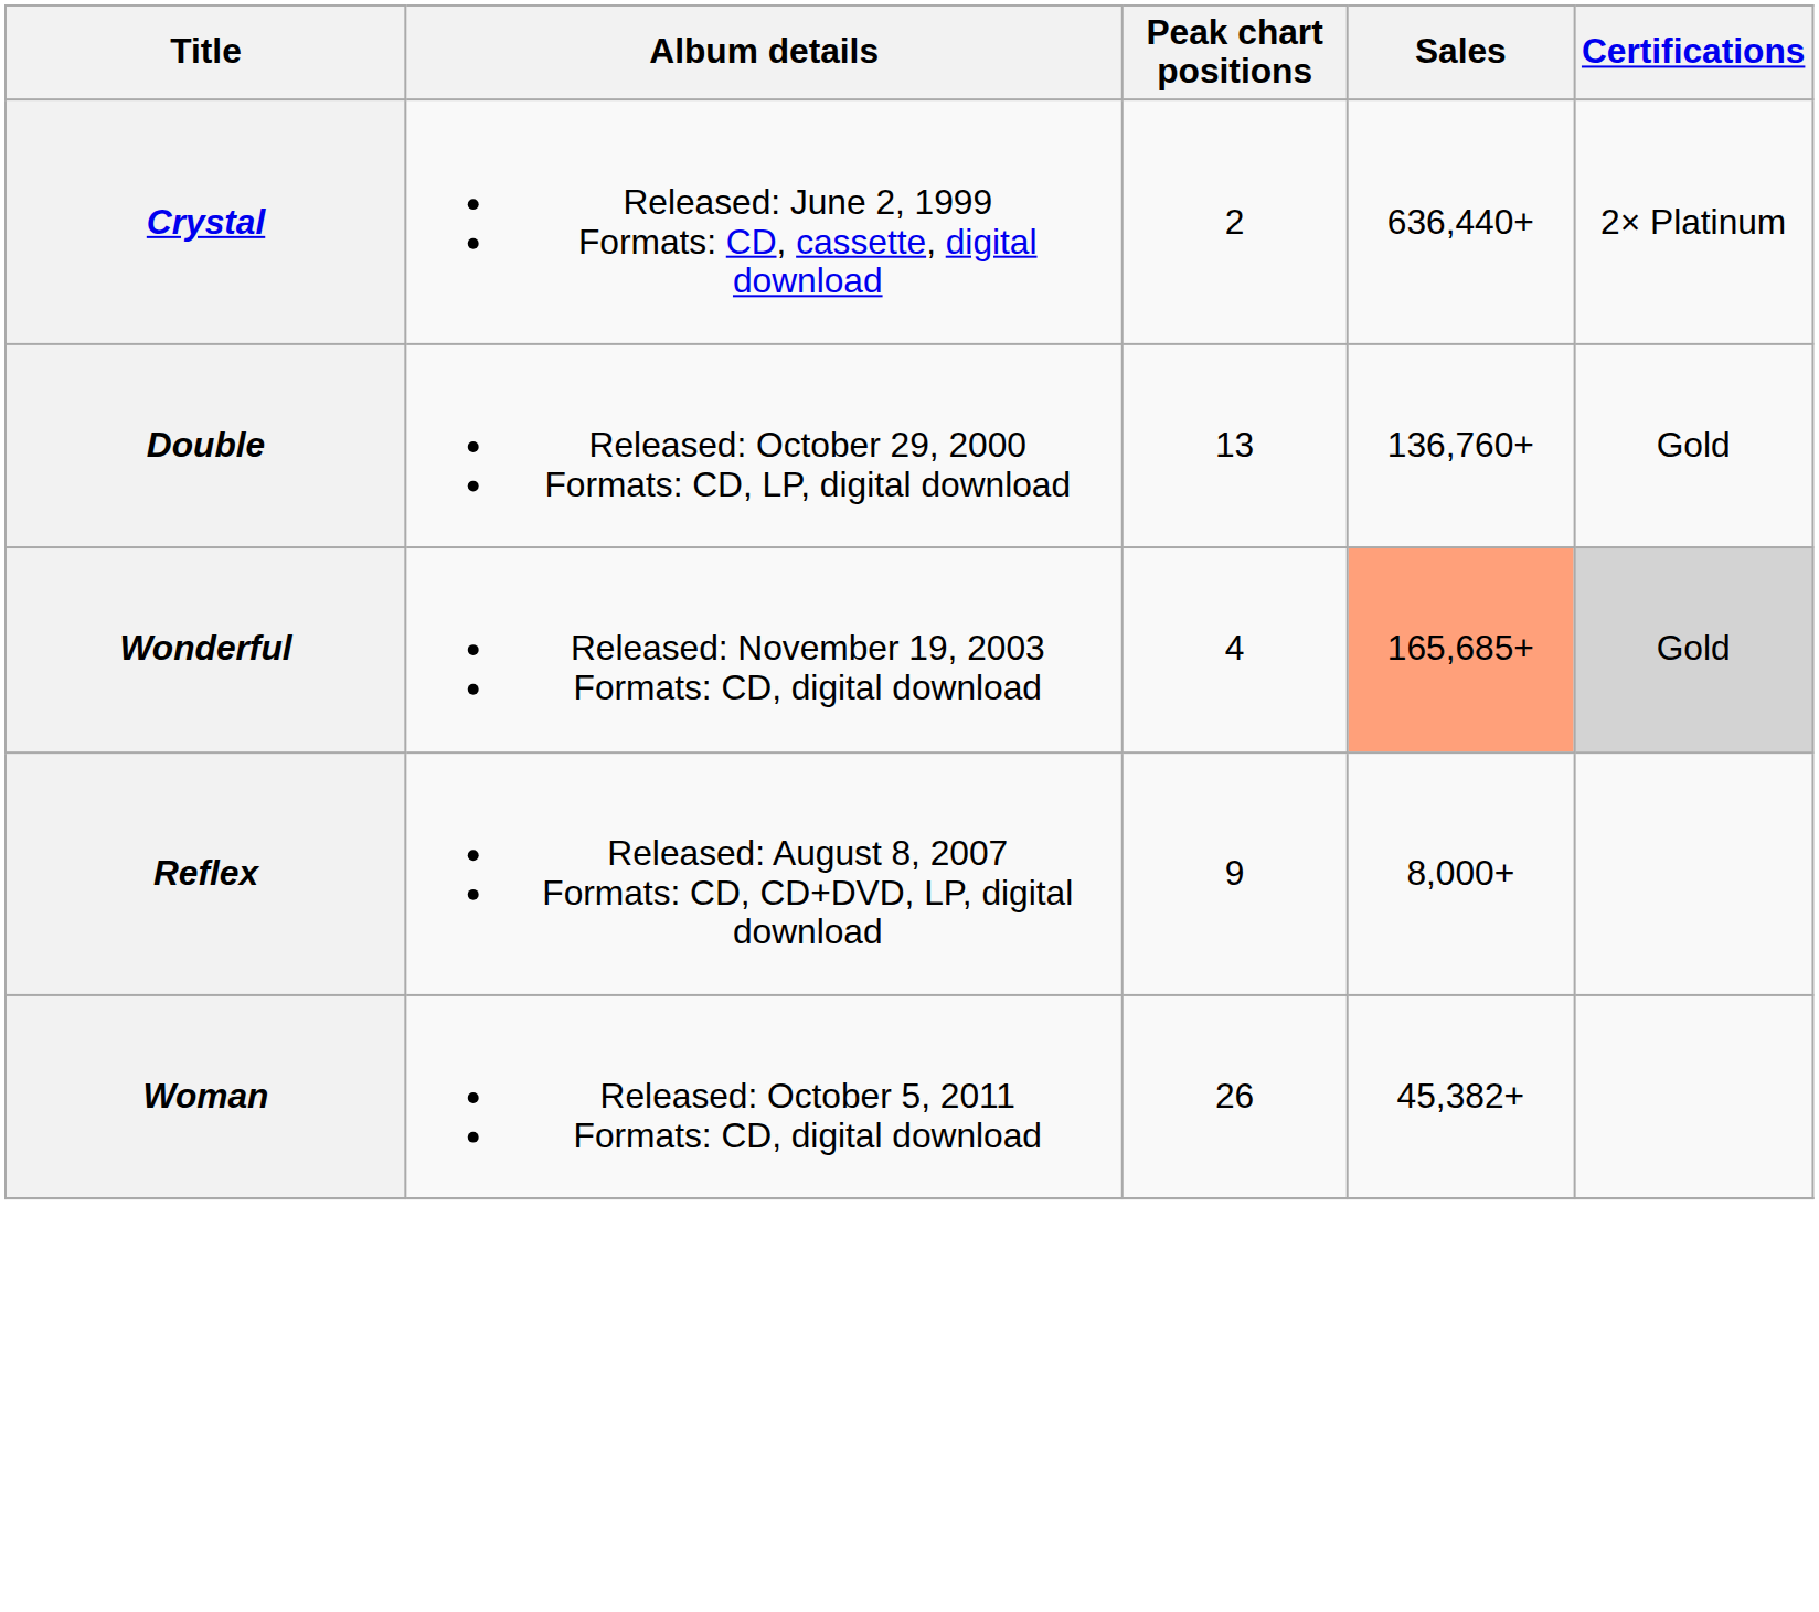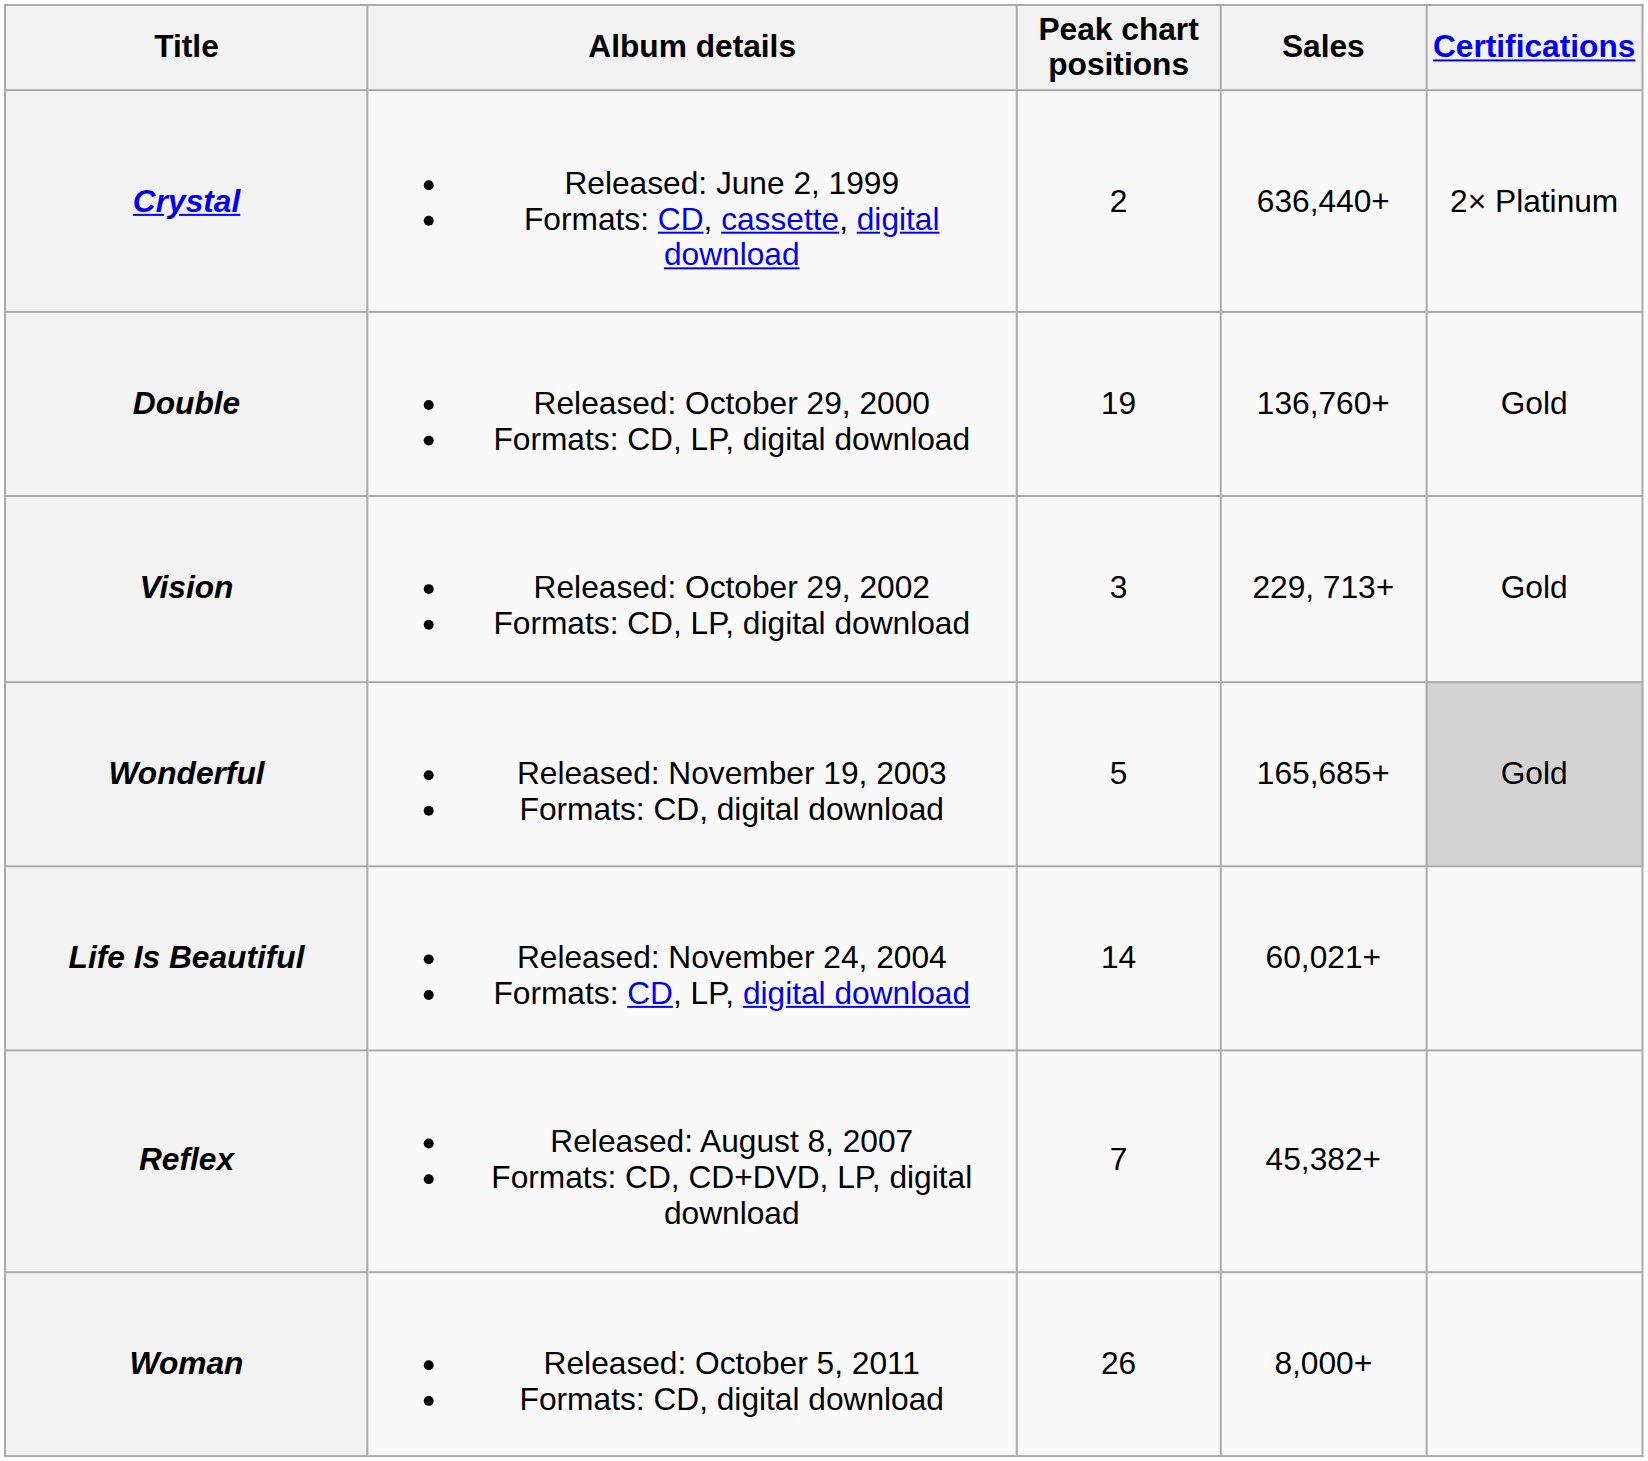 <table class="wikitable plainrowheaders" style="text-align:center;" border="1">
 <tr>
 <th scope="col" style="width:11em;">Title</th>
 <th scope="col" style="width:20em;">Album details</th>
 <th scope="col" style="width:6em;">Peak chart <br>positions<br> </th>
 <th scope="col" style="width:6em;">Sales</th>
 <th scope="col" style="width:6em;"><a href='#'>Certifications</a></th>
 </tr>
 <tr>
 <th scope="row"><em><a href='#'>Crystal</a></em></th>
 <td><br><ul><li>Released: June 2, 1999</li><li>Formats: <a href='#'>CD</a>, <a href='#'>cassette</a>, <a href='#'>digital download</a></li></ul></td>
 <td>2</td>
 <td>636,440+</td>
 <td>2× Platinum</td>
 </tr>
 <tr>
 <th scope="row"><em>Double</em></th>
 <td><br><ul><li>Released: October 29, 2000</li><li>Formats: CD, LP, digital download</li></ul></td>
-<td>13</td>
+<td>19</td>
 <td>136,760+</td>
+<td>Gold</td>
+</tr>
+<tr>
+<th scope="row"><em>Vision</em></th>
+<td><br><ul><li>Released: October 29, 2002</li><li>Formats: CD, LP, digital download</li></ul></td>
+<td>3</td>
+<td>229, 713+</td>
 <td>Gold</td>
 </tr>
 <tr>
 <th scope="row"><em>Wonderful</em></th>
 <td><br><ul><li>Released: November 19, 2003</li><li>Formats: CD, digital download</li></ul></td>
-<td>4</td>
-<td style="background: lightsalmon;">165,685+</td>
+<td>5</td>
+<td>165,685+</td>
 <td style="background: lightgrey;">Gold</td>
+</tr>
+<tr>
+<th scope="row"><em>Life Is Beautiful</em></th>
+<td><br><ul><li>Released: November 24, 2004</li><li>Formats: <a href='#'>CD</a>, LP, <a href='#'>digital download</a></li></ul></td>
+<td>14</td>
+<td>60,021+</td>
+<td></td>
 </tr>
 <tr>
 <th scope="row"><em>Reflex</em></th>
 <td><br><ul><li>Released: August 8, 2007</li><li>Formats: CD, CD+DVD, LP, digital download</li></ul></td>
-<td>9</td>
-<td>8,000+</td>
+<td>7</td>
+<td>45,382+</td>
 <td></td>
 </tr>
 <tr>
 <th scope="row"><em>Woman</em></th>
 <td><br><ul><li>Released: October 5, 2011</li><li>Formats: CD, digital download</li></ul></td>
 <td>26</td>
-<td>45,382+</td>
+<td>8,000+</td>
 <td></td>
 </tr>
 <tr>
 </tr>
 </table>
